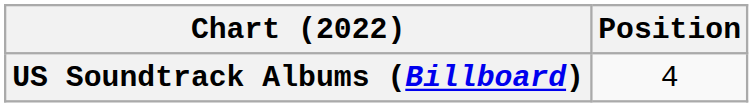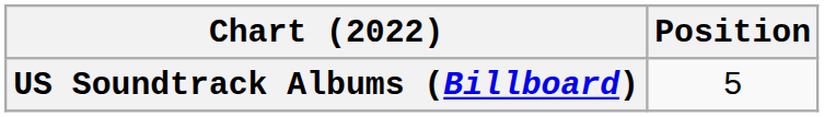 <table class="wikitable sortable plainrowheaders" style="text-align:center">
 <tr>
 <th scope="col">Chart (2022)</th>
 <th scope="col">Position</th>
 </tr>
 <tr>
 <th scope="row">US Soundtrack Albums (<em><a href='#'>Billboard</a></em>)</th>
-<td style="text-align:center;">4</td>
+<td style="text-align:center;">5</td>
 </tr>
 </table>
